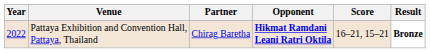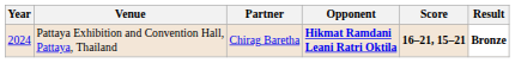 <table class="sortable wikitable" style="font-size: 90%;">
 <tr>
 <th>Year</th>
 <th>Venue</th>
 <th>Partner</th>
 <th>Opponent</th>
 <th>Score</th>
 <th>Result</th>
 </tr>
 <tr style="background:#F3E6D7">
-<td align="center"><a href='#'>2022</a></td>
+<td align="center"><a href='#'>2024</a></td>
 <td align="left">Pattaya Exhibition and Convention Hall,<br><a href='#'>Pattaya</a>, Thailand</td>
 <td align="left"> <a href='#'>Chirag Baretha</a></td>
 <td align="left"><strong> <a href='#'>Hikmat Ramdani</a><br> <a href='#'>Leani Ratri Oktila</a></strong></td>
-<td align="left">16–21, 15–21</td>
+<td align="left"><strong>16–21, 15–21</strong></td>
 <td style="text-align:left; background:white"> <strong>Bronze</strong></td>
 </tr>
 </table>
